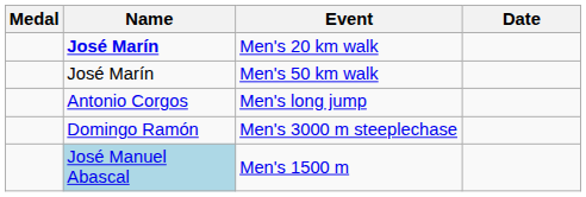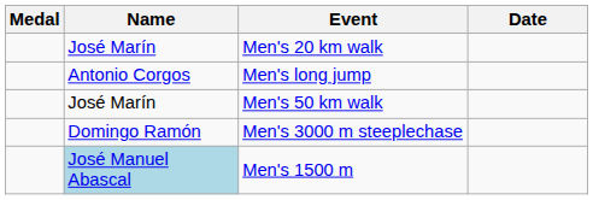 <table class="wikitable sortable" style="font-size:100%">
 <tr>
 <th>Medal</th>
 <th width=150>Name</th>
 <th width=200>Event</th>
 <th width=100>Date</th>
 </tr>
 <tr>
 <td></td>
-<td><strong><a href='#'>José Marín</a></strong></td>
+<td><a href='#'>José Marín</a></td>
 <td><a href='#'>Men's 20 km walk</a></td>
+<td></td>
+</tr>
+<tr>
+<td></td>
+<td><a href='#'>Antonio Corgos</a></td>
+<td><a href='#'>Men's long jump</a></td>
 <td></td>
 </tr>
 <tr>
 <td></td>
 <td>José Marín</td>
 <td><a href='#'>Men's 50 km walk</a></td>
-<td></td>
-</tr>
-<tr>
-<td></td>
-<td><a href='#'>Antonio Corgos</a></td>
-<td><a href='#'>Men's long jump</a></td>
 <td></td>
 </tr>
 <tr>
 <td></td>
 <td><a href='#'>Domingo Ramón</a></td>
 <td><a href='#'>Men's 3000 m steeplechase</a></td>
 <td></td>
 </tr>
 <tr>
 <td></td>
 <td style="background: lightblue;"><a href='#'>José Manuel Abascal</a></td>
 <td><a href='#'>Men's 1500 m</a></td>
 <td></td>
 </tr>
 </table>
